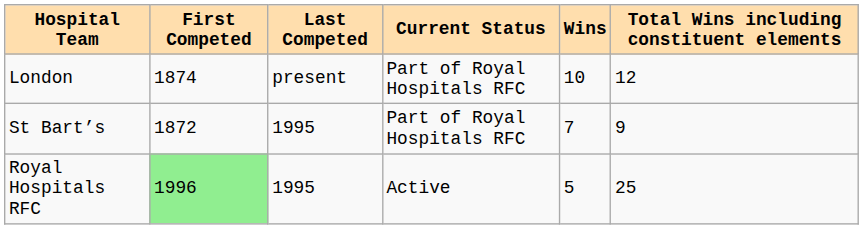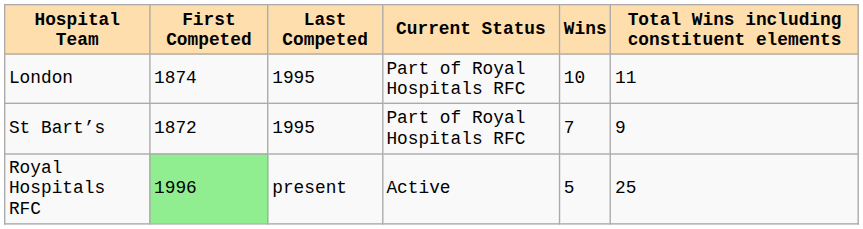 <table class="sortable wikitable" style="margin:auto;">
 <tr>
 <th style="background:#ffdead;">Hospital Team</th>
 <th style="background:#ffdead;">First Competed</th>
 <th style="background:#ffdead;">Last Competed</th>
 <th style="background:#ffdead;">Current Status</th>
 <th style="background:#ffdead;">Wins</th>
 <th style="background:#ffdead;">Total Wins including constituent elements</th>
 </tr>
 <tr>
 <td>London</td>
 <td>1874</td>
-<td>present</td>
+<td>1995</td>
 <td>Part of Royal Hospitals RFC</td>
 <td>10</td>
-<td>12</td>
+<td>11</td>
 </tr>
 <tr>
 <td>St Bart’s</td>
 <td>1872</td>
 <td>1995</td>
 <td>Part of Royal Hospitals RFC</td>
 <td>7</td>
 <td>9</td>
 </tr>
 <tr>
 <td>Royal Hospitals RFC</td>
 <td style="background: lightgreen;">1996</td>
-<td>1995</td>
+<td>present</td>
 <td>Active</td>
 <td>5</td>
 <td>25</td>
 </tr>
 </table>
